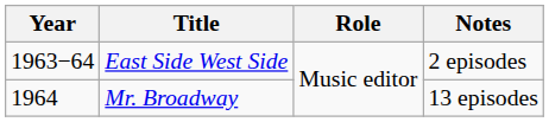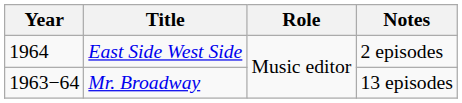 <table class="wikitable">
 <tr>
 <th>Year</th>
 <th>Title</th>
 <th>Role</th>
 <th>Notes</th>
 </tr>
 <tr>
-<td>1963−64</td>
+<td>1964</td>
 <td><em><a href='#'>East Side West Side</a></em></td>
 <td rowspan=2>Music editor</td>
 <td>2 episodes</td>
 </tr>
 <tr>
-<td>1964</td>
+<td>1963−64</td>
 <td><em><a href='#'>Mr. Broadway</a></em></td>
 <td>13 episodes</td>
 </tr>
 </table>
